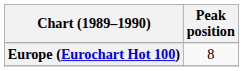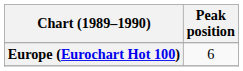 <table class="wikitable sortable plainrowheaders" style="text-align:center">
 <tr>
 <th>Chart (1989–1990)</th>
 <th>Peak<br>position</th>
 </tr>
 <tr>
 </tr>
 <tr>
 </tr>
 <tr>
 </tr>
 <tr>
 <th scope="row">Europe (<a href='#'>Eurochart Hot 100</a>)</th>
-<td>8</td>
+<td>6</td>
 </tr>
 <tr>
 </tr>
 <tr>
 </tr>
 <tr>
 </tr>
 <tr>
 </tr>
 <tr>
 </tr>
 </table>
